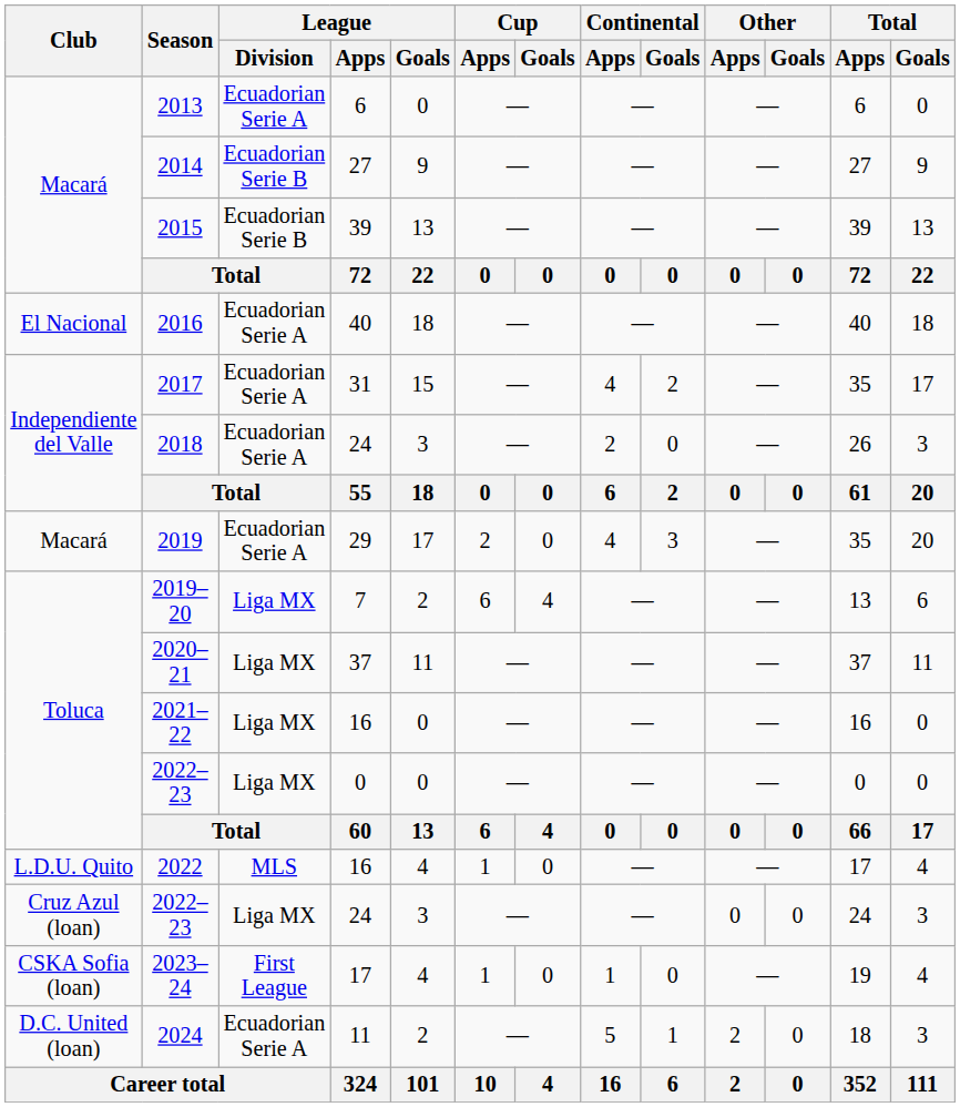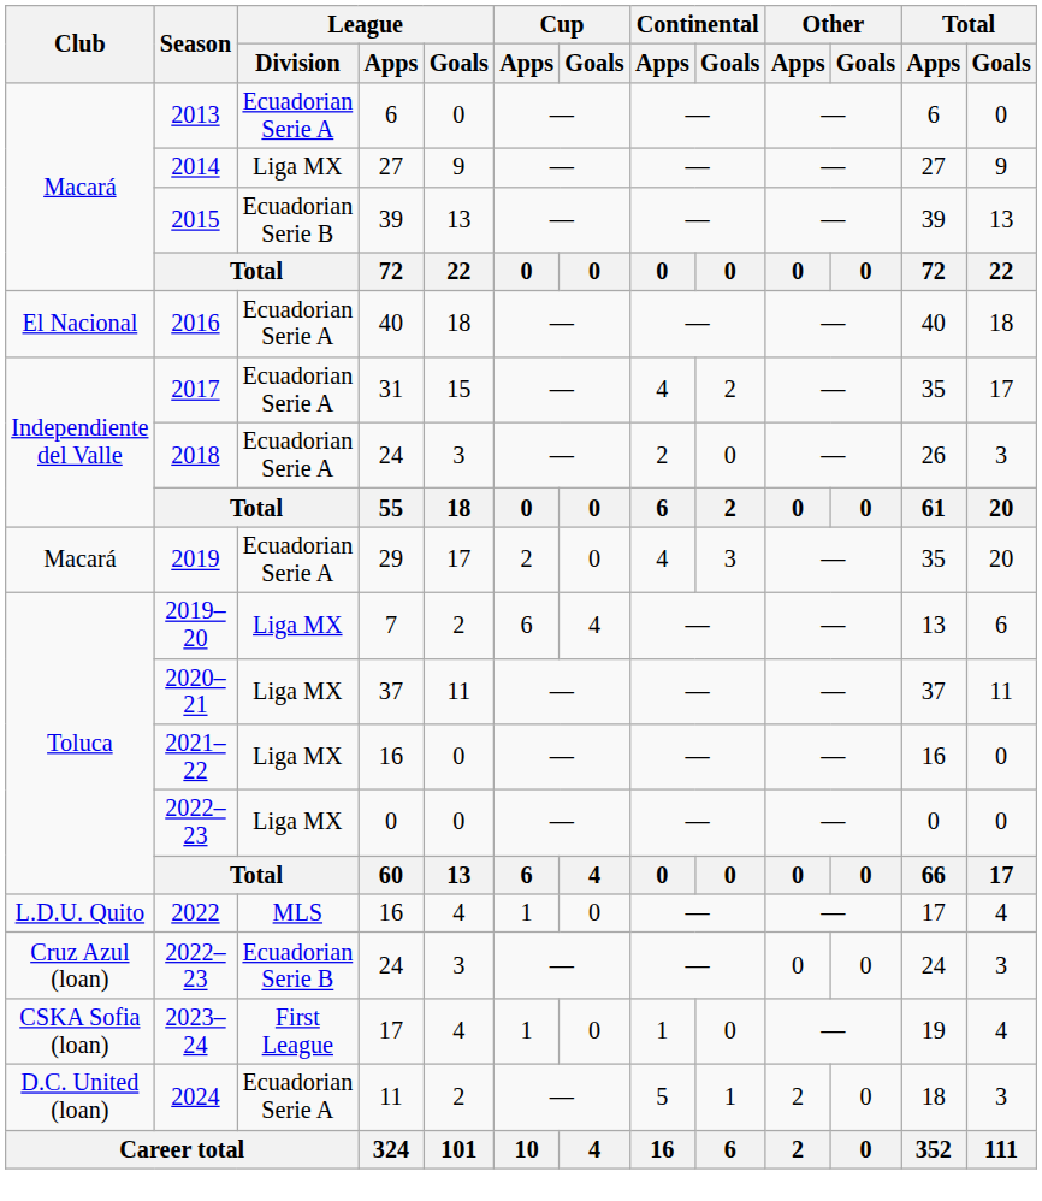 <table class="wikitable" style="text-align: center;">
 <tr>
 <th rowspan=2>Club</th>
 <th rowspan=2>Season</th>
 <th colspan=3>League</th>
 <th colspan=2>Cup</th>
 <th colspan=2>Continental</th>
 <th colspan=2>Other</th>
 <th colspan=2>Total</th>
 </tr>
 <tr>
 <th>Division</th>
 <th>Apps</th>
 <th>Goals</th>
 <th>Apps</th>
 <th>Goals</th>
 <th>Apps</th>
 <th>Goals</th>
 <th>Apps</th>
 <th>Goals</th>
 <th>Apps</th>
 <th>Goals</th>
 </tr>
 <tr>
 <td rowspan=4><a href='#'>Macará</a></td>
 <td><a href='#'>2013</a></td>
 <td><a href='#'>Ecuadorian Serie A</a></td>
 <td>6</td>
 <td>0</td>
 <td colspan=2>—</td>
 <td colspan=2>—</td>
 <td colspan=2>—</td>
 <td>6</td>
 <td>0</td>
 </tr>
 <tr>
 <td><a href='#'>2014</a></td>
-<td><a href='#'>Ecuadorian Serie B</a></td>
+<td>Liga MX</td>
 <td>27</td>
 <td>9</td>
 <td colspan=2>—</td>
 <td colspan=2>—</td>
 <td colspan=2>—</td>
 <td>27</td>
 <td>9</td>
 </tr>
 <tr>
 <td><a href='#'>2015</a></td>
 <td>Ecuadorian Serie B</td>
 <td>39</td>
 <td>13</td>
 <td colspan=2>—</td>
 <td colspan=2>—</td>
 <td colspan=2>—</td>
 <td>39</td>
 <td>13</td>
 </tr>
 <tr>
 <th colspan=2>Total</th>
 <th>72</th>
 <th>22</th>
 <th>0</th>
 <th>0</th>
 <th>0</th>
 <th>0</th>
 <th>0</th>
 <th>0</th>
 <th>72</th>
 <th>22</th>
 </tr>
 <tr>
 <td><a href='#'>El Nacional</a></td>
 <td><a href='#'>2016</a></td>
 <td>Ecuadorian Serie A</td>
 <td>40</td>
 <td>18</td>
 <td colspan=2>—</td>
 <td colspan=2>—</td>
 <td colspan=2>—</td>
 <td>40</td>
 <td>18</td>
 </tr>
 <tr>
 <td rowspan=3><a href='#'>Independiente del Valle</a></td>
 <td><a href='#'>2017</a></td>
 <td>Ecuadorian Serie A</td>
 <td>31</td>
 <td>15</td>
 <td colspan=2>—</td>
 <td>4</td>
 <td>2</td>
 <td colspan=2>—</td>
 <td>35</td>
 <td>17</td>
 </tr>
 <tr>
 <td><a href='#'>2018</a></td>
 <td>Ecuadorian Serie A</td>
 <td>24</td>
 <td>3</td>
 <td colspan=2>—</td>
 <td>2</td>
 <td>0</td>
 <td colspan=2>—</td>
 <td>26</td>
 <td>3</td>
 </tr>
 <tr>
 <th colspan=2>Total</th>
 <th>55</th>
 <th>18</th>
 <th>0</th>
 <th>0</th>
 <th>6</th>
 <th>2</th>
 <th>0</th>
 <th>0</th>
 <th>61</th>
 <th>20</th>
 </tr>
 <tr>
 <td>Macará</td>
 <td><a href='#'>2019</a></td>
 <td>Ecuadorian Serie A</td>
 <td>29</td>
 <td>17</td>
 <td>2</td>
 <td>0</td>
 <td>4</td>
 <td>3</td>
 <td colspan=2>—</td>
 <td>35</td>
 <td>20</td>
 </tr>
 <tr>
 <td rowspan=5><a href='#'>Toluca</a></td>
 <td><a href='#'>2019–20</a></td>
 <td><a href='#'>Liga MX</a></td>
 <td>7</td>
 <td>2</td>
 <td>6</td>
 <td>4</td>
 <td colspan=2>—</td>
 <td colspan=2>—</td>
 <td>13</td>
 <td>6</td>
 </tr>
 <tr>
 <td><a href='#'>2020–21</a></td>
 <td>Liga MX</td>
 <td>37</td>
 <td>11</td>
 <td colspan=2>—</td>
 <td colspan=2>—</td>
 <td colspan=2>—</td>
 <td>37</td>
 <td>11</td>
 </tr>
 <tr>
 <td><a href='#'>2021–22</a></td>
 <td>Liga MX</td>
 <td>16</td>
 <td>0</td>
 <td colspan=2>—</td>
 <td colspan=2>—</td>
 <td colspan=2>—</td>
 <td>16</td>
 <td>0</td>
 </tr>
 <tr>
 <td><a href='#'>2022–23</a></td>
 <td>Liga MX</td>
 <td>0</td>
 <td>0</td>
 <td colspan=2>—</td>
 <td colspan=2>—</td>
 <td colspan=2>—</td>
 <td>0</td>
 <td>0</td>
 </tr>
 <tr>
 <th colspan=2>Total</th>
 <th>60</th>
 <th>13</th>
 <th>6</th>
 <th>4</th>
 <th>0</th>
 <th>0</th>
 <th>0</th>
 <th>0</th>
 <th>66</th>
 <th>17</th>
 </tr>
 <tr>
 <td><a href='#'>L.D.U. Quito</a></td>
 <td><a href='#'>2022</a></td>
 <td><a href='#'>MLS</a></td>
 <td>16</td>
 <td>4</td>
 <td>1</td>
 <td>0</td>
 <td colspan=2>—</td>
 <td colspan=2>—</td>
 <td>17</td>
 <td>4</td>
 </tr>
 <tr>
 <td><a href='#'>Cruz Azul</a> (loan)</td>
 <td><a href='#'>2022–23</a></td>
-<td>Liga MX</td>
+<td><a href='#'>Ecuadorian Serie B</a></td>
 <td>24</td>
 <td>3</td>
 <td colspan=2>—</td>
 <td colspan=2>—</td>
 <td>0</td>
 <td>0</td>
 <td>24</td>
 <td>3</td>
 </tr>
 <tr>
 <td rowspan=1><a href='#'>CSKA Sofia</a> (loan)</td>
 <td><a href='#'>2023–24</a></td>
 <td rowspan=1><a href='#'>First League</a></td>
 <td>17</td>
 <td>4</td>
 <td>1</td>
 <td>0</td>
 <td>1</td>
 <td>0</td>
 <td colspan="2">—</td>
 <td>19</td>
 <td>4</td>
 </tr>
 <tr>
 <td><a href='#'>D.C. United</a> (loan)</td>
 <td><a href='#'>2024</a></td>
 <td>Ecuadorian Serie A</td>
 <td>11</td>
 <td>2</td>
 <td colspan="2">—</td>
 <td>5</td>
 <td>1</td>
 <td>2</td>
 <td>0</td>
 <td>18</td>
 <td>3</td>
 </tr>
 <tr>
 <th colspan=3>Career total</th>
 <th>324</th>
 <th>101</th>
 <th>10</th>
 <th>4</th>
 <th>16</th>
 <th>6</th>
 <th>2</th>
 <th>0</th>
 <th>352</th>
 <th>111</th>
 </tr>
 </table>
